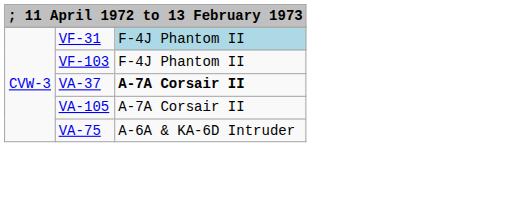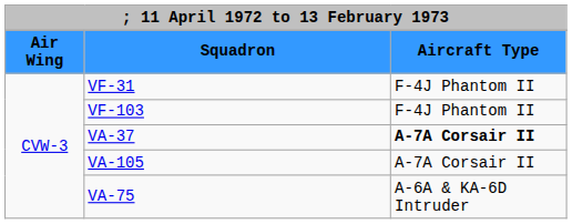 <table class="wikitable">
 <tr>
 <td colspan="3" bgcolor=silver align=center><strong>; 11 April 1972 to 13 February 1973</strong></td>
 </tr>
 <tr>
 </tr>
+<tr style="background: #3399ff;">
+<td scope="col" style="width:60px;"align=center><span><strong>Air Wing</strong></span></td>
+<td scope="col" style="width:250px;"align=center><span><strong>Squadron</strong></span></td>
+<td scope="col" style="width:140px;"align=center><span><strong>Aircraft Type</strong></span></td>
+</tr>
 <tr>
 <td rowspan=5 align=center><a href='#'>CVW-3</a></td>
 <td><a href='#'>VF-31</a></td>
-<td style="background: lightblue;">F-4J Phantom II</td>
+<td>F-4J Phantom II</td>
 </tr>
 <tr>
 <td><a href='#'>VF-103</a></td>
 <td>F-4J Phantom II</td>
 </tr>
 <tr>
 <td><a href='#'>VA-37</a></td>
 <td><strong>A-7A Corsair II</strong></td>
 </tr>
 <tr>
 <td><a href='#'>VA-105</a></td>
 <td>A-7A Corsair II</td>
 </tr>
 <tr>
 <td><a href='#'>VA-75</a></td>
 <td>A-6A & KA-6D Intruder</td>
 </tr>
 </table>
